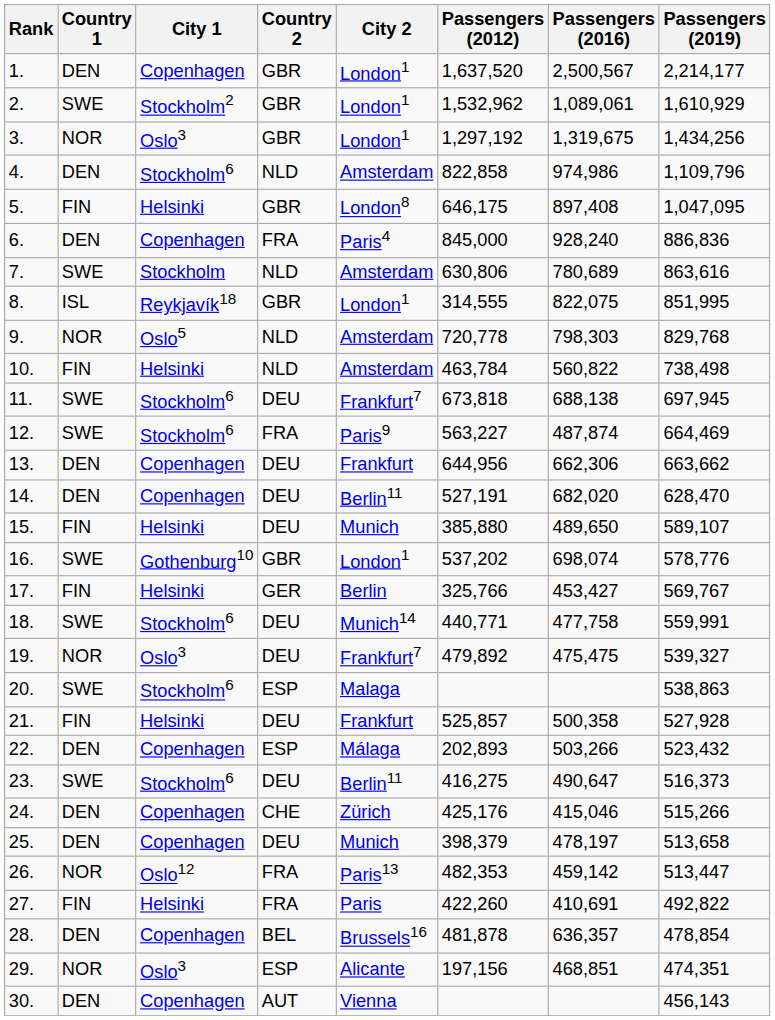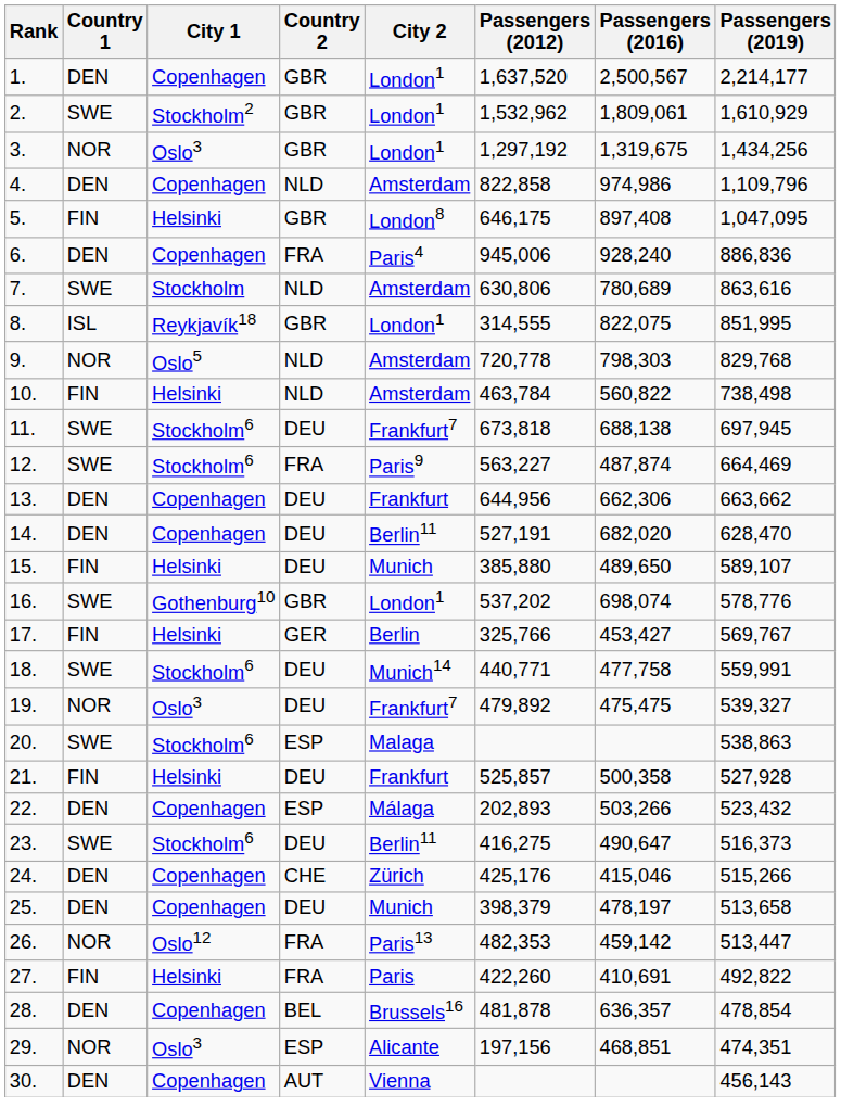 <table class="wikitable sortable">
 <tr>
 <th>Rank</th>
 <th>Country 1</th>
 <th>City 1</th>
 <th>Country 2</th>
 <th>City 2</th>
 <th>Passengers<br>(2012)</th>
 <th>Passengers<br>(2016)</th>
 <th>Passengers<br>(2019)</th>
 </tr>
 <tr>
 <td>1.</td>
 <td>DEN</td>
 <td><a href='#'>Copenhagen</a></td>
 <td>GBR</td>
 <td><a href='#'>London</a><sup>1</sup></td>
 <td>1,637,520</td>
 <td>2,500,567</td>
 <td>2,214,177</td>
 </tr>
 <tr>
 <td>2.</td>
 <td>SWE</td>
 <td><a href='#'>Stockholm</a><sup>2</sup></td>
 <td>GBR</td>
 <td><a href='#'>London</a><sup>1</sup></td>
 <td>1,532,962</td>
-<td>1,089,061</td>
+<td>1,809,061</td>
 <td>1,610,929</td>
 </tr>
 <tr>
 <td>3.</td>
 <td>NOR</td>
 <td><a href='#'>Oslo</a><sup>3</sup></td>
 <td>GBR</td>
 <td><a href='#'>London</a><sup>1</sup></td>
 <td>1,297,192</td>
 <td>1,319,675</td>
 <td>1,434,256</td>
 </tr>
 <tr>
 <td>4.</td>
 <td>DEN</td>
-<td><a href='#'>Stockholm</a><sup>6</sup></td>
+<td><a href='#'>Copenhagen</a></td>
 <td>NLD</td>
 <td><a href='#'>Amsterdam</a></td>
 <td>822,858</td>
 <td>974,986</td>
 <td>1,109,796</td>
 </tr>
 <tr>
 <td>5.</td>
 <td>FIN</td>
 <td><a href='#'>Helsinki</a></td>
 <td>GBR</td>
 <td><a href='#'>London</a><sup>8</sup></td>
 <td>646,175</td>
 <td>897,408</td>
 <td>1,047,095</td>
 </tr>
 <tr>
 <td>6.</td>
 <td>DEN</td>
 <td><a href='#'>Copenhagen</a></td>
 <td>FRA</td>
 <td><a href='#'>Paris</a><sup>4</sup></td>
-<td>845,000</td>
+<td>945,006</td>
 <td>928,240</td>
 <td>886,836</td>
 </tr>
 <tr>
 <td>7.</td>
 <td>SWE</td>
 <td><a href='#'>Stockholm</a></td>
 <td>NLD</td>
 <td><a href='#'>Amsterdam</a></td>
 <td>630,806</td>
 <td>780,689</td>
 <td>863,616</td>
 </tr>
 <tr>
 <td>8.</td>
 <td>ISL</td>
 <td><a href='#'>Reykjavík</a><sup>18</sup></td>
 <td>GBR</td>
 <td><a href='#'>London</a><sup>1</sup></td>
 <td>314,555</td>
 <td>822,075</td>
 <td>851,995</td>
 </tr>
 <tr>
 <td>9.</td>
 <td>NOR</td>
 <td><a href='#'>Oslo</a><sup>5</sup></td>
 <td>NLD</td>
 <td><a href='#'>Amsterdam</a></td>
 <td>720,778</td>
 <td>798,303</td>
 <td>829,768</td>
 </tr>
 <tr>
 <td>10.</td>
 <td>FIN</td>
 <td><a href='#'>Helsinki</a></td>
 <td>NLD</td>
 <td><a href='#'>Amsterdam</a></td>
 <td>463,784</td>
 <td>560,822</td>
 <td>738,498</td>
 </tr>
 <tr>
 <td>11.</td>
 <td>SWE</td>
 <td><a href='#'>Stockholm</a><sup>6</sup></td>
 <td>DEU</td>
 <td><a href='#'>Frankfurt</a><sup>7</sup></td>
 <td>673,818</td>
 <td>688,138</td>
 <td>697,945</td>
 </tr>
 <tr>
 <td>12.</td>
 <td>SWE</td>
 <td><a href='#'>Stockholm</a><sup>6</sup></td>
 <td>FRA</td>
 <td><a href='#'>Paris</a><sup>9</sup></td>
 <td>563,227</td>
 <td>487,874</td>
 <td>664,469</td>
 </tr>
 <tr>
 <td>13.</td>
 <td>DEN</td>
 <td><a href='#'>Copenhagen</a></td>
 <td>DEU</td>
 <td><a href='#'>Frankfurt</a></td>
 <td>644,956</td>
 <td>662,306</td>
 <td>663,662</td>
 </tr>
 <tr>
 <td>14.</td>
 <td>DEN</td>
 <td><a href='#'>Copenhagen</a></td>
 <td>DEU</td>
 <td><a href='#'>Berlin</a><sup>11</sup></td>
 <td>527,191</td>
 <td>682,020</td>
 <td>628,470</td>
 </tr>
 <tr>
 <td>15.</td>
 <td>FIN</td>
 <td><a href='#'>Helsinki</a></td>
 <td>DEU</td>
 <td><a href='#'>Munich</a></td>
 <td>385,880</td>
 <td>489,650</td>
 <td>589,107</td>
 </tr>
 <tr>
 <td>16.</td>
 <td>SWE</td>
 <td><a href='#'>Gothenburg</a><sup>10</sup></td>
 <td>GBR</td>
 <td><a href='#'>London</a><sup>1</sup></td>
 <td>537,202</td>
 <td>698,074</td>
 <td>578,776</td>
 </tr>
 <tr>
 <td>17.</td>
 <td>FIN</td>
 <td><a href='#'>Helsinki</a></td>
 <td>GER</td>
 <td><a href='#'>Berlin</a></td>
 <td>325,766</td>
 <td>453,427</td>
 <td>569,767</td>
 </tr>
 <tr>
 <td>18.</td>
 <td>SWE</td>
 <td><a href='#'>Stockholm</a><sup>6</sup></td>
 <td>DEU</td>
 <td><a href='#'>Munich</a><sup>14</sup></td>
 <td>440,771</td>
 <td>477,758</td>
 <td>559,991</td>
 </tr>
 <tr>
 <td>19.</td>
 <td>NOR</td>
 <td><a href='#'>Oslo</a><sup>3</sup></td>
 <td>DEU</td>
 <td><a href='#'>Frankfurt</a><sup>7</sup></td>
 <td>479,892</td>
 <td>475,475</td>
 <td>539,327</td>
 </tr>
 <tr>
 <td>20.</td>
 <td>SWE</td>
 <td><a href='#'>Stockholm</a><sup>6</sup></td>
 <td>ESP</td>
 <td><a href='#'>Malaga</a></td>
 <td></td>
 <td></td>
 <td>538,863</td>
 </tr>
 <tr>
 <td>21.</td>
 <td>FIN</td>
 <td><a href='#'>Helsinki</a></td>
 <td>DEU</td>
 <td><a href='#'>Frankfurt</a></td>
 <td>525,857</td>
 <td>500,358</td>
 <td>527,928</td>
 </tr>
 <tr>
 <td>22.</td>
 <td>DEN</td>
 <td><a href='#'>Copenhagen</a></td>
 <td>ESP</td>
 <td><a href='#'>Málaga</a></td>
 <td>202,893</td>
 <td>503,266</td>
 <td>523,432</td>
 </tr>
 <tr>
 <td>23.</td>
 <td>SWE</td>
 <td><a href='#'>Stockholm</a><sup>6</sup></td>
 <td>DEU</td>
 <td><a href='#'>Berlin</a><sup>11</sup></td>
 <td>416,275</td>
 <td>490,647</td>
 <td>516,373</td>
 </tr>
 <tr>
 <td>24.</td>
 <td>DEN</td>
 <td><a href='#'>Copenhagen</a></td>
 <td>CHE</td>
 <td><a href='#'>Zürich</a></td>
 <td>425,176</td>
 <td>415,046</td>
 <td>515,266</td>
 </tr>
 <tr>
 <td>25.</td>
 <td>DEN</td>
 <td><a href='#'>Copenhagen</a></td>
 <td>DEU</td>
 <td><a href='#'>Munich</a></td>
 <td>398,379</td>
 <td>478,197</td>
 <td>513,658</td>
 </tr>
 <tr>
 <td>26.</td>
 <td>NOR</td>
 <td><a href='#'>Oslo</a><sup>12</sup></td>
 <td>FRA</td>
 <td><a href='#'>Paris</a><sup>13</sup></td>
 <td>482,353</td>
 <td>459,142</td>
 <td>513,447</td>
 </tr>
 <tr>
 <td>27.</td>
 <td>FIN</td>
 <td><a href='#'>Helsinki</a></td>
 <td>FRA</td>
 <td><a href='#'>Paris</a></td>
 <td>422,260</td>
 <td>410,691</td>
 <td>492,822</td>
 </tr>
 <tr>
 <td>28.</td>
 <td>DEN</td>
 <td><a href='#'>Copenhagen</a></td>
 <td>BEL</td>
 <td><a href='#'>Brussels</a><sup>16</sup></td>
 <td>481,878</td>
 <td>636,357</td>
 <td>478,854</td>
 </tr>
 <tr>
 <td>29.</td>
 <td>NOR</td>
 <td><a href='#'>Oslo</a><sup>3</sup></td>
 <td>ESP</td>
 <td><a href='#'>Alicante</a></td>
 <td>197,156</td>
 <td>468,851</td>
 <td>474,351</td>
 </tr>
 <tr>
 <td>30.</td>
 <td>DEN</td>
 <td><a href='#'>Copenhagen</a></td>
 <td>AUT</td>
 <td><a href='#'>Vienna</a></td>
 <td></td>
 <td></td>
 <td>456,143<br></td>
 </tr>
 </table>
